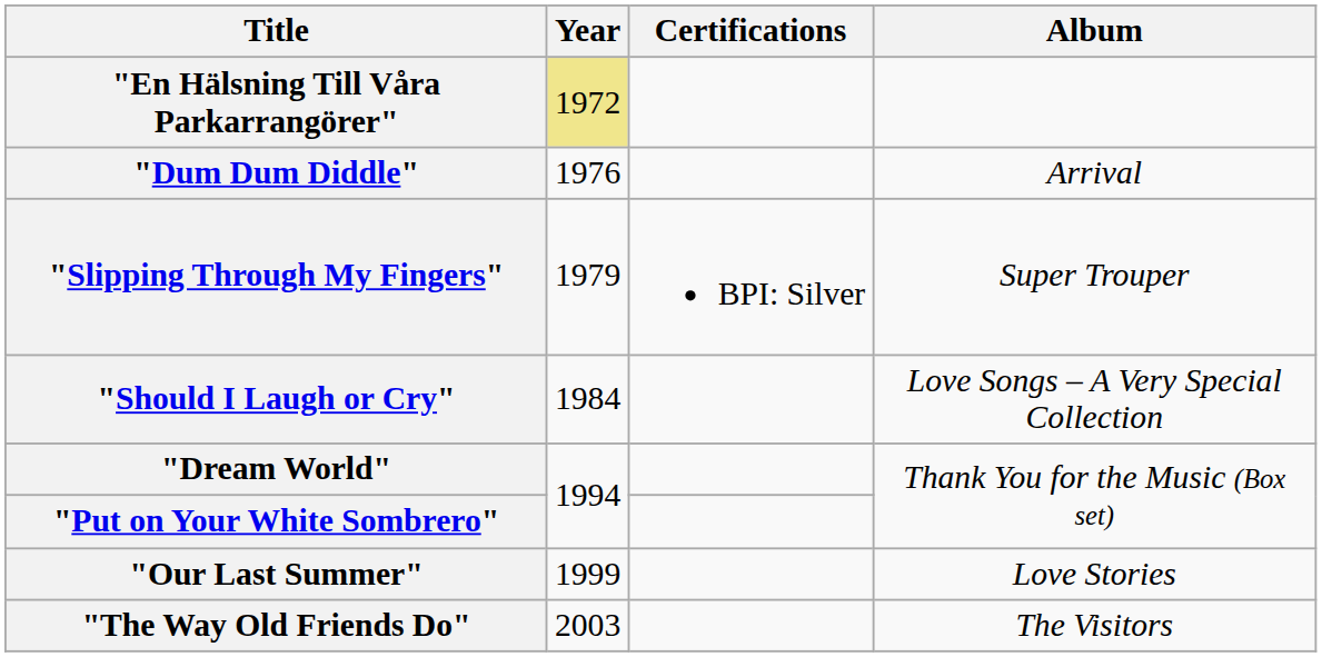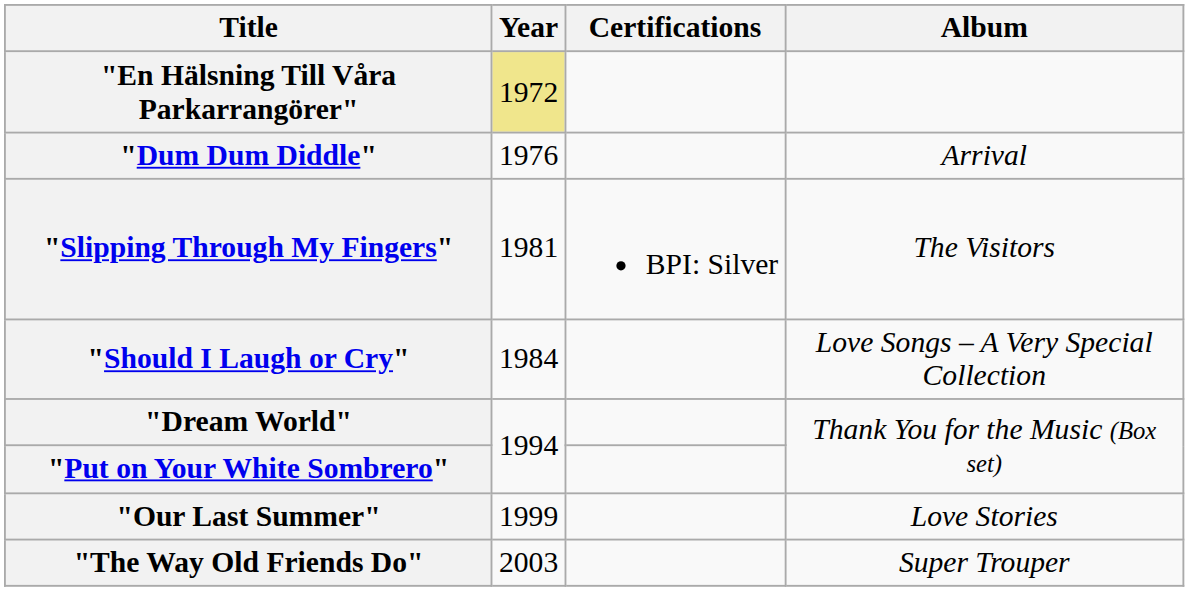 <table class="wikitable plainrowheaders" style="text-align:center;">
 <tr>
 <th scope="col" style="width:16em;">Title</th>
 <th scope="col" style="width:2em;">Year</th>
 <th scope="col">Certifications</th>
 <th scope="col" style="width:13em;">Album</th>
 </tr>
 <tr>
 <th scope="row">"En Hälsning Till Våra Parkarrangörer"</th>
 <td style="background: khaki;">1972</td>
 <td></td>
 <td></td>
 </tr>
 <tr>
 <th scope="row">"<a href='#'>Dum Dum Diddle</a>"</th>
 <td>1976</td>
 <td></td>
 <td><em>Arrival</em></td>
 </tr>
 <tr>
 <th scope="row">"<a href='#'>Slipping Through My Fingers</a>"</th>
-<td>1979</td>
+<td>1981</td>
 <td><br><ul><li>BPI: Silver</li></ul></td>
-<td><em>Super Trouper</em></td>
+<td><em>The Visitors</em></td>
 </tr>
 <tr>
 <th scope="row">"<a href='#'>Should I Laugh or Cry</a>"</th>
 <td>1984</td>
 <td></td>
 <td><em>Love Songs – A Very Special Collection</em></td>
 </tr>
 <tr>
 <th scope="row">"Dream World"</th>
 <td rowspan="2">1994</td>
 <td></td>
 <td rowspan="2"><em>Thank You for the Music <small>(Box set)</small></em></td>
 </tr>
 <tr>
 <th scope="row">"<a href='#'>Put on Your White Sombrero</a>"</th>
 </tr>
 <tr>
 <th scope="row">"Our Last Summer"</th>
 <td>1999</td>
 <td></td>
 <td><em>Love Stories</em></td>
 </tr>
 <tr>
 <th scope="row">"The Way Old Friends Do"</th>
 <td>2003</td>
 <td></td>
-<td><em>The Visitors</em></td>
+<td><em>Super Trouper</em></td>
 </tr>
 </table>
